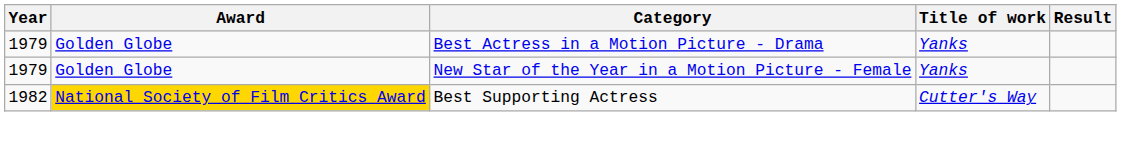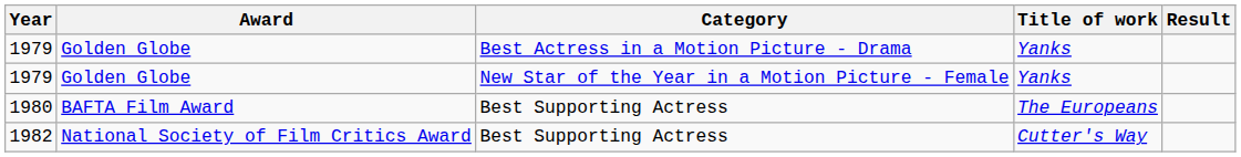 <table class="wikitable sortable">
 <tr>
 <th>Year</th>
 <th>Award</th>
 <th>Category</th>
 <th>Title of work</th>
 <th>Result</th>
 </tr>
 <tr>
 <td>1979</td>
 <td><a href='#'>Golden Globe</a></td>
 <td><a href='#'>Best Actress in a Motion Picture - Drama</a></td>
 <td><em><a href='#'>Yanks</a></em></td>
 <td></td>
 </tr>
 <tr>
 <td>1979</td>
 <td><a href='#'>Golden Globe</a></td>
 <td><a href='#'>New Star of the Year in a Motion Picture - Female</a></td>
 <td><em><a href='#'>Yanks</a></em></td>
 <td></td>
 </tr>
 <tr>
+<td>1980</td>
+<td><a href='#'>BAFTA Film Award</a></td>
+<td>Best Supporting Actress</td>
+<td><em><a href='#'>The Europeans</a></em></td>
+<td></td>
+</tr>
+<tr>
 <td>1982</td>
-<td style="background: gold;"><a href='#'>National Society of Film Critics Award</a></td>
+<td><a href='#'>National Society of Film Critics Award</a></td>
 <td>Best Supporting Actress</td>
 <td><em><a href='#'>Cutter's Way</a></em></td>
 <td></td>
 </tr>
 </table>
